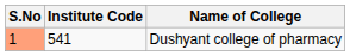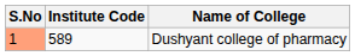 <table class="wikitable sortable">
 <tr>
 <th>S.No</th>
 <th>Institute Code</th>
 <th>Name of College</th>
 </tr>
 <tr>
 <td style="background: lightsalmon;">1</td>
-<td>541</td>
+<td>589</td>
 <td>Dushyant college of pharmacy</td>
 </tr>
 </table>
